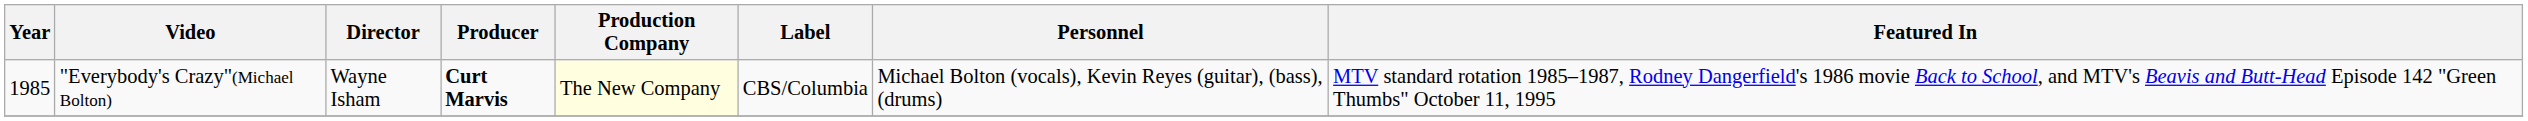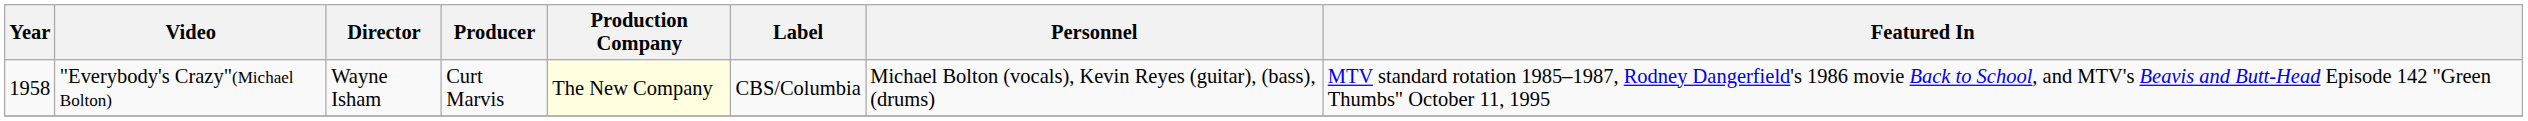 <table class="wikitable">
 <tr>
 <th>Year</th>
 <th>Video</th>
 <th>Director</th>
 <th>Producer</th>
 <th>Production Company</th>
 <th>Label</th>
 <th>Personnel</th>
 <th>Featured In</th>
 </tr>
 <tr>
-<td>1985</td>
+<td>1958</td>
 <td>"Everybody's Crazy"<small>(Michael Bolton)</small></td>
 <td>Wayne Isham</td>
-<td><strong>Curt Marvis</strong></td>
+<td>Curt Marvis</td>
 <td style="background: lightyellow;">The New Company</td>
 <td>CBS/Columbia</td>
 <td>Michael Bolton (vocals), Kevin Reyes (guitar), (bass), (drums)</td>
 <td><a href='#'>MTV</a> standard rotation 1985–1987, <a href='#'>Rodney Dangerfield</a>'s 1986 movie <em><a href='#'>Back to School</a></em>, and MTV's <em><a href='#'>Beavis and Butt-Head</a></em> Episode 142 "Green Thumbs" October 11, 1995</td>
 </tr>
 <tr>
 </tr>
 </table>
